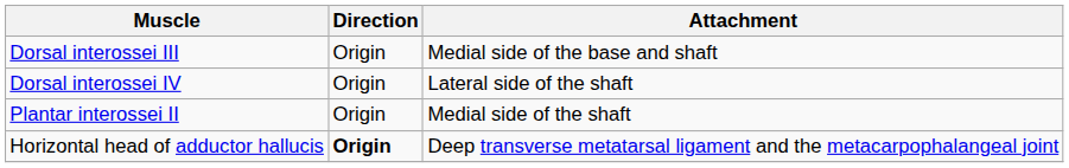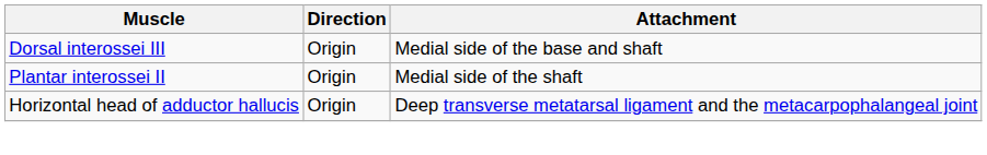 <table class="sortable wikitable">
 <tr>
 <th>Muscle</th>
 <th>Direction</th>
 <th>Attachment</th>
 </tr>
 <tr>
 <td><a href='#'>Dorsal interossei III</a></td>
 <td>Origin</td>
 <td>Medial side of the base and shaft</td>
 </tr>
 <tr>
-<td><a href='#'>Dorsal interossei IV</a></td>
-<td>Origin</td>
-<td>Lateral side of the shaft</td>
-</tr>
-<tr>
 <td><a href='#'>Plantar interossei II</a></td>
 <td>Origin</td>
 <td>Medial side of the shaft</td>
 </tr>
 <tr>
 <td>Horizontal head of <a href='#'>adductor hallucis</a></td>
-<td><strong>Origin</strong></td>
+<td>Origin</td>
 <td>Deep <a href='#'>transverse metatarsal ligament</a> and the <a href='#'>metacarpophalangeal joint</a></td>
 </tr>
 <tr>
 </tr>
 </table>
